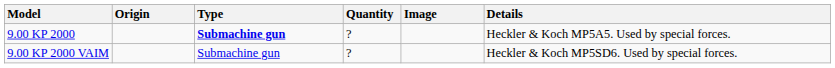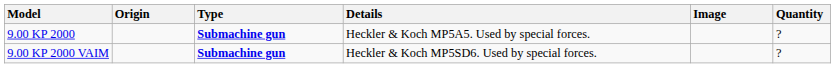 <table class="wikitable">
 <tr>
 <th style="text-align: left; width:13%;">Model</th>
 <th style="text-align: left; width:10%;">Origin</th>
 <th style="text-align: left; width:18%;">Type</th>
+<th style="text-align: left; width:42%;">Details</th>
+<th style="text-align: left; width:10%;">Image</th>
 <th style="text-align: left; width:7%;">Quantity</th>
-<th style="text-align: left; width:10%;">Image</th>
-<th style="text-align: left; width:42%;">Details</th>
 </tr>
 <tr>
 <td><a href='#'>9.00 KP 2000</a></td>
 <td></td>
 <td><strong><a href='#'>Submachine gun</a></strong></td>
+<td>Heckler & Koch MP5A5. Used by special forces.</td>
+<td></td>
 <td>?</td>
-<td></td>
-<td>Heckler & Koch MP5A5. Used by special forces.</td>
 </tr>
 <tr>
 <td><a href='#'>9.00 KP 2000 VAIM</a></td>
 <td></td>
-<td><a href='#'>Submachine gun</a></td>
+<td><strong><a href='#'>Submachine gun</a></strong></td>
+<td>Heckler & Koch MP5SD6. Used by special forces.</td>
+<td></td>
 <td>?</td>
-<td></td>
-<td>Heckler & Koch MP5SD6. Used by special forces.</td>
 </tr>
 </table>
